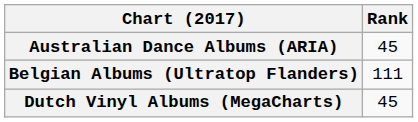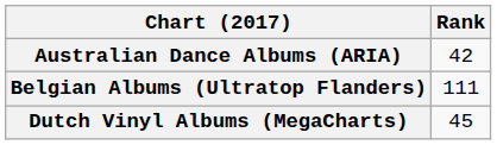 <table class="wikitable sortable plainrowheaders" style="text-align:center">
 <tr>
 <th scope="col">Chart (2017)</th>
 <th scope="col">Rank</th>
 </tr>
 <tr>
 <th scope="row">Australian Dance Albums (ARIA)</th>
-<td>45</td>
+<td>42</td>
 </tr>
 <tr>
 <th scope="row">Belgian Albums (Ultratop Flanders)</th>
 <td>111</td>
 </tr>
 <tr>
 <th scope="row">Dutch Vinyl Albums (MegaCharts)</th>
 <td>45</td>
 </tr>
 </table>
